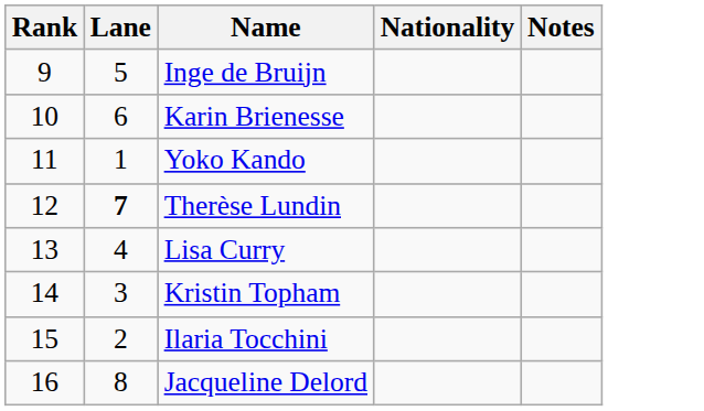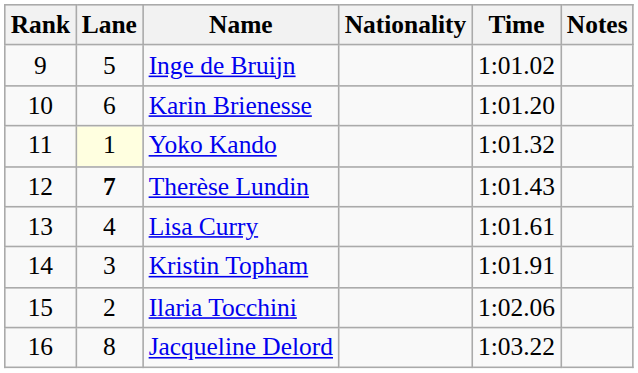 <table class="wikitable sortable" style="text-align:center">
 <tr>
 <th>Rank</th>
 <th>Lane</th>
 <th>Name</th>
 <th>Nationality</th>
+<th>Time</th>
 <th>Notes</th>
 </tr>
 <tr>
 <td>9</td>
 <td>5</td>
 <td align=left><a href='#'>Inge de Bruijn</a></td>
 <td align=left></td>
+<td>1:01.02</td>
 <td></td>
 </tr>
 <tr>
 <td>10</td>
 <td>6</td>
 <td align=left><a href='#'>Karin Brienesse</a></td>
 <td align=left></td>
+<td>1:01.20</td>
 <td></td>
 </tr>
 <tr>
 <td>11</td>
-<td>1</td>
+<td style="background: lightyellow;">1</td>
 <td align=left><a href='#'>Yoko Kando</a></td>
 <td align=left></td>
+<td>1:01.32</td>
 <td></td>
 </tr>
 <tr>
 <td>12</td>
 <td><strong>7</strong></td>
 <td align=left><a href='#'>Therèse Lundin</a></td>
 <td align=left></td>
+<td>1:01.43</td>
 <td></td>
 </tr>
 <tr>
 <td>13</td>
 <td>4</td>
 <td align=left><a href='#'>Lisa Curry</a></td>
 <td align=left></td>
+<td>1:01.61</td>
 <td></td>
 </tr>
 <tr>
 <td>14</td>
 <td>3</td>
 <td align=left><a href='#'>Kristin Topham</a></td>
 <td align=left></td>
+<td>1:01.91</td>
 <td></td>
 </tr>
 <tr>
 <td>15</td>
 <td>2</td>
 <td align=left><a href='#'>Ilaria Tocchini</a></td>
 <td align=left></td>
+<td>1:02.06</td>
 <td></td>
 </tr>
 <tr>
 <td>16</td>
 <td>8</td>
 <td align=left><a href='#'>Jacqueline Delord</a></td>
 <td align=left></td>
+<td>1:03.22</td>
 <td></td>
 </tr>
 </table>
